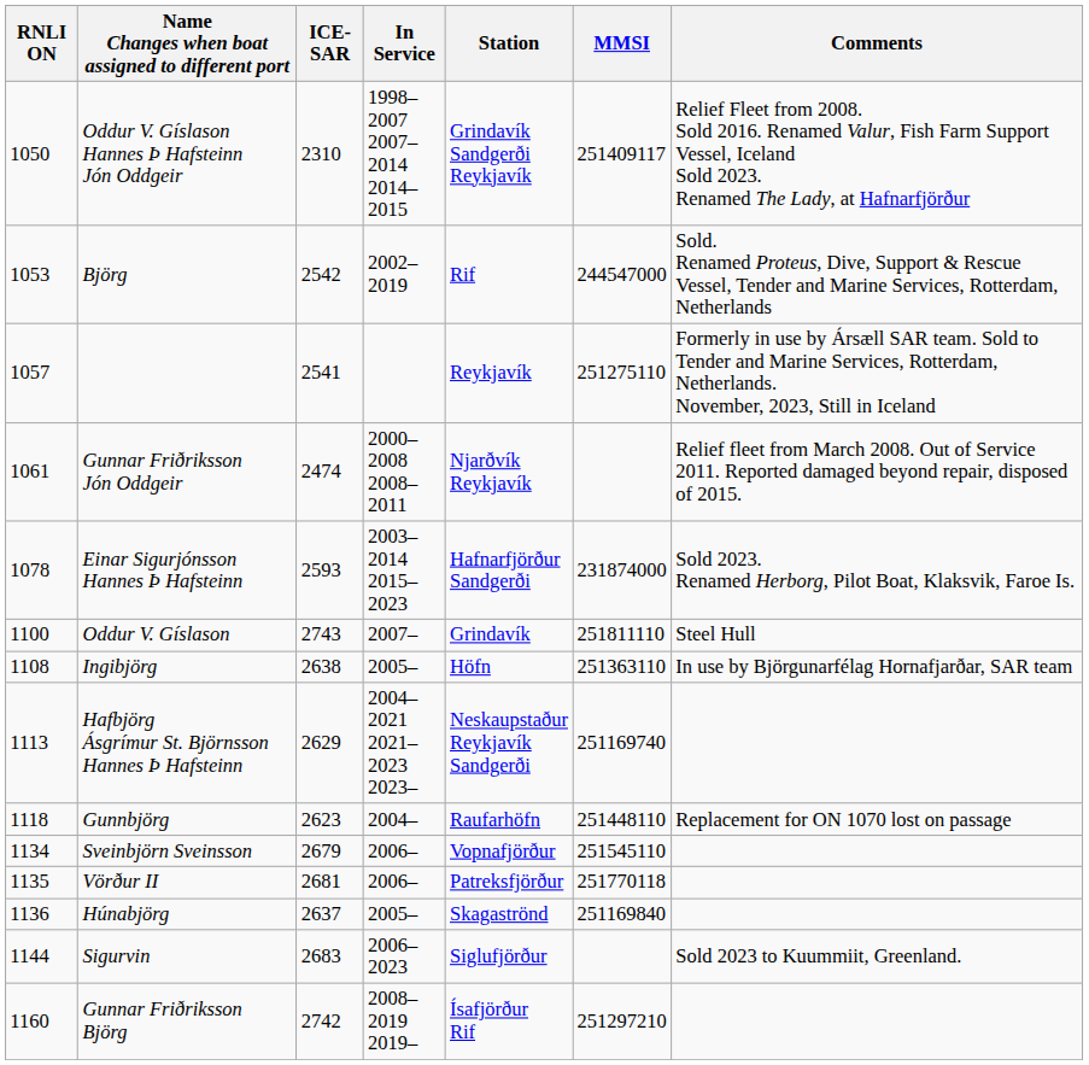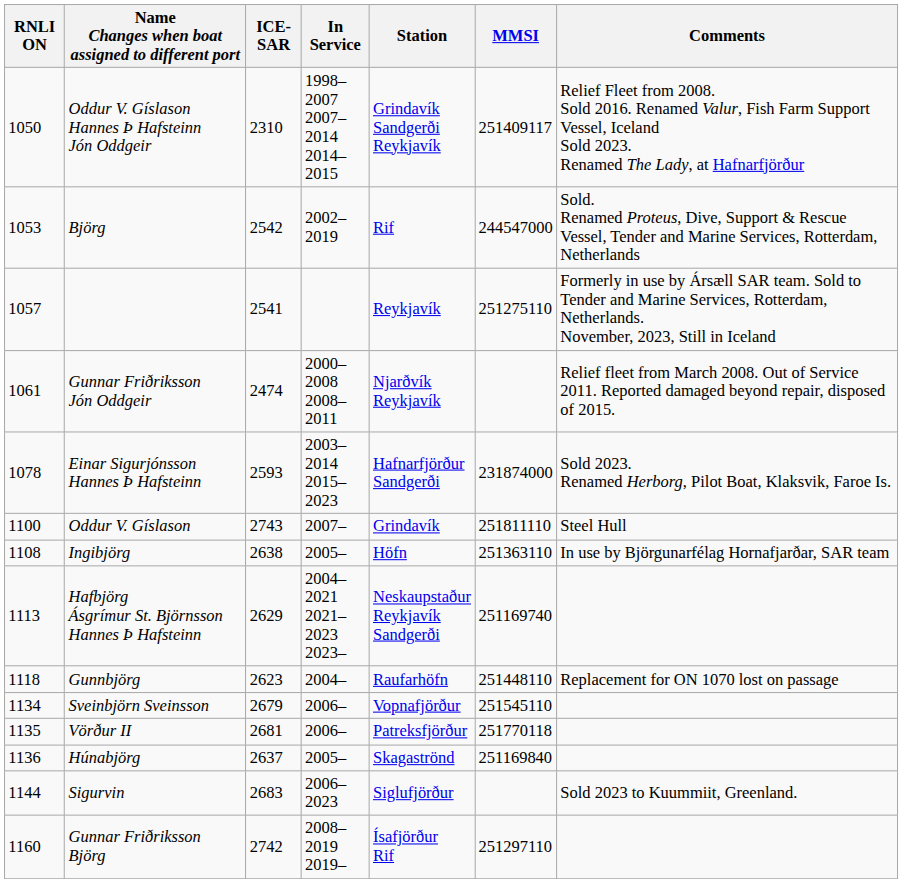 <table class="wikitable">
 <tr>
 <th>RNLI ON</th>
 <th>Name<br><em>Changes when boat assigned to different port</em></th>
 <th>ICE-SAR</th>
 <th>In Service</th>
 <th>Station</th>
 <th><a href='#'>MMSI</a></th>
 <th>Comments</th>
 </tr>
 <tr>
 <td>1050</td>
 <td><em>Oddur V. Gíslason</em><br><em>Hannes Þ Hafsteinn</em><br><em>Jón Oddgeir</em></td>
 <td>2310</td>
 <td>1998–2007<br>2007–2014<br>2014–2015</td>
 <td><a href='#'>Grindavík</a><br><a href='#'>Sandgerði</a><br><a href='#'>Reykjavík</a></td>
 <td>251409117</td>
 <td>Relief Fleet from 2008. <br>Sold 2016. Renamed <em>Valur</em>, Fish Farm Support Vessel, Iceland<br>Sold 2023. <br>Renamed <em>The Lady</em>, at <a href='#'>Hafnarfjörður</a></td>
 </tr>
 <tr>
 <td>1053</td>
 <td><em>Björg</em></td>
 <td>2542</td>
 <td>2002–2019</td>
 <td><a href='#'>Rif</a></td>
 <td>244547000</td>
 <td>Sold. <br> Renamed <em>Proteus</em>, Dive, Support & Rescue Vessel, Tender and Marine Services, Rotterdam, Netherlands</td>
 </tr>
 <tr>
 <td>1057</td>
 <td></td>
 <td>2541</td>
 <td></td>
 <td><a href='#'>Reykjavík</a></td>
 <td>251275110</td>
 <td>Formerly in use by Ársæll SAR team. Sold to Tender and Marine Services, Rotterdam, Netherlands.<br>November, 2023, Still in Iceland</td>
 </tr>
 <tr>
 <td>1061</td>
 <td><em>Gunnar Friðriksson</em><br><em>Jón Oddgeir</em></td>
 <td>2474</td>
 <td>2000–2008<br>2008–2011</td>
 <td><a href='#'>Njarðvík</a><br><a href='#'>Reykjavík</a></td>
 <td></td>
 <td>Relief fleet from March 2008. Out of Service 2011. Reported damaged beyond repair, disposed of 2015.</td>
 </tr>
 <tr>
 <td>1078</td>
 <td><em>Einar Sigurjónsson</em><br><em>Hannes Þ Hafsteinn</em></td>
 <td>2593</td>
 <td>2003–2014<br>2015–2023</td>
 <td><a href='#'>Hafnarfjörður</a><br><a href='#'>Sandgerði</a></td>
 <td>231874000</td>
 <td>Sold 2023. <br>Renamed <em>Herborg</em>, Pilot Boat, Klaksvik, Faroe Is.</td>
 </tr>
 <tr>
 <td>1100</td>
 <td><em>Oddur V. Gíslason</em></td>
 <td>2743</td>
 <td>2007–</td>
 <td><a href='#'>Grindavík</a></td>
 <td>251811110</td>
 <td>Steel Hull</td>
 </tr>
 <tr>
 <td>1108</td>
 <td><em>Ingibjörg</em></td>
 <td>2638</td>
 <td>2005–</td>
 <td><a href='#'>Höfn</a></td>
 <td>251363110</td>
 <td>In use by Björgunarfélag Hornafjarðar, SAR team</td>
 </tr>
 <tr>
 <td>1113</td>
 <td><em>Hafbjörg</em><br><em>Ásgrímur St. Björnsson</em><br><em>Hannes Þ Hafsteinn</em></td>
 <td>2629</td>
 <td>2004–2021<br>2021–2023<br>2023–</td>
 <td><a href='#'>Neskaupstaður</a><br><a href='#'>Reykjavík</a><br><a href='#'>Sandgerði</a></td>
 <td>251169740</td>
 <td></td>
 </tr>
 <tr>
 <td>1118</td>
 <td><em>Gunnbjörg</em></td>
 <td>2623</td>
 <td>2004–</td>
 <td><a href='#'>Raufarhöfn</a></td>
 <td>251448110</td>
 <td>Replacement for ON 1070 lost on passage</td>
 </tr>
 <tr>
 <td>1134</td>
 <td><em>Sveinbjörn Sveinsson</em></td>
 <td>2679</td>
 <td>2006–</td>
 <td><a href='#'>Vopnafjörður</a></td>
 <td>251545110</td>
 <td></td>
 </tr>
 <tr>
 <td>1135</td>
 <td><em>Vörður II</em></td>
 <td>2681</td>
 <td>2006–</td>
 <td><a href='#'>Patreksfjörður</a></td>
 <td>251770118</td>
 <td></td>
 </tr>
 <tr>
 <td>1136</td>
 <td><em>Húnabjörg</em></td>
 <td>2637</td>
 <td>2005–</td>
 <td><a href='#'>Skagaströnd</a></td>
 <td>251169840</td>
 <td></td>
 </tr>
 <tr>
 <td>1144</td>
 <td><em>Sigurvin</em></td>
 <td>2683</td>
 <td>2006–2023</td>
 <td><a href='#'>Siglufjörður</a></td>
 <td></td>
 <td>Sold 2023 to Kuummiit, Greenland.</td>
 </tr>
 <tr>
 <td>1160</td>
 <td><em>Gunnar Friðriksson</em><br><em>Björg</em></td>
 <td>2742</td>
 <td>2008–2019<br>2019–</td>
 <td><a href='#'>Ísafjörður</a><br><a href='#'>Rif</a></td>
-<td>251297210</td>
+<td>251297110</td>
 <td></td>
 </tr>
 <tr>
 </tr>
 </table>
